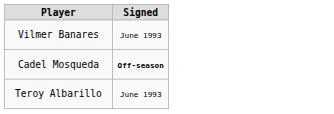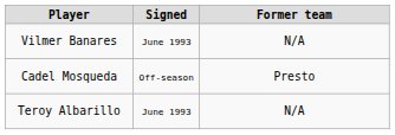 <table class="wikitable" style="text-align: center">
 <tr align="center" bgcolor="#dddddd">
 <td style="width:140px"><strong>Player</strong></td>
 <td style="width:70px"><strong>Signed</strong></td>
+<td style="width:210px"><strong>Former team</strong></td>
 </tr>
 <tr style="height:40px">
 <td>Vilmer Banares</td>
 <td style="font-size: 80%">June 1993</td>
+<td>N/A</td>
 </tr>
 <tr style="height:40px">
 <td>Cadel Mosqueda</td>
-<td style="font-size: 80%"><strong>Off-season</strong></td>
+<td style="font-size: 80%">Off-season</td>
+<td>Presto</td>
 </tr>
 <tr style="height:40px">
 <td>Teroy Albarillo</td>
 <td style="font-size: 80%">June 1993</td>
+<td>N/A</td>
 </tr>
 </table>
